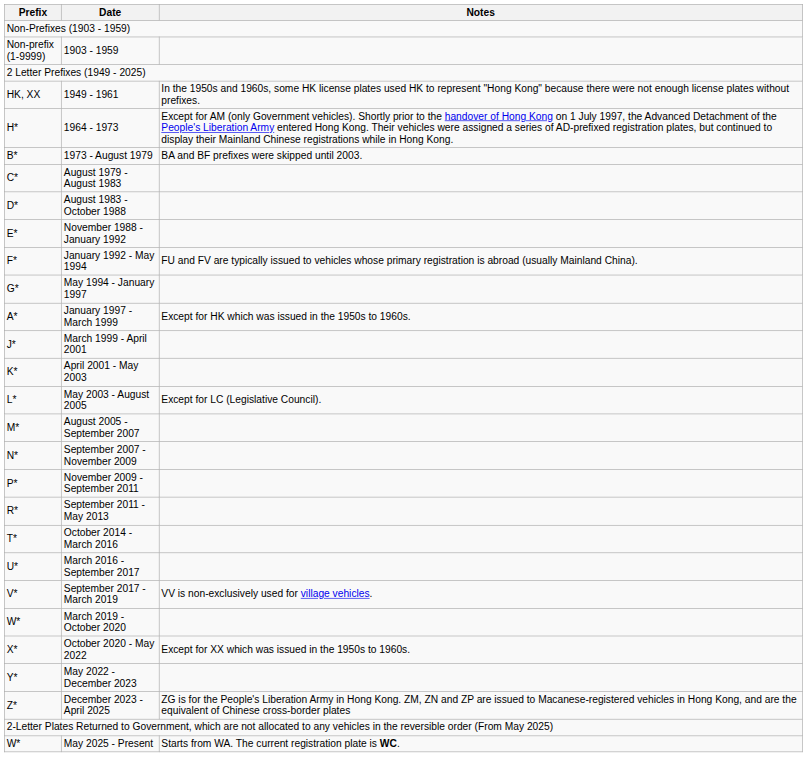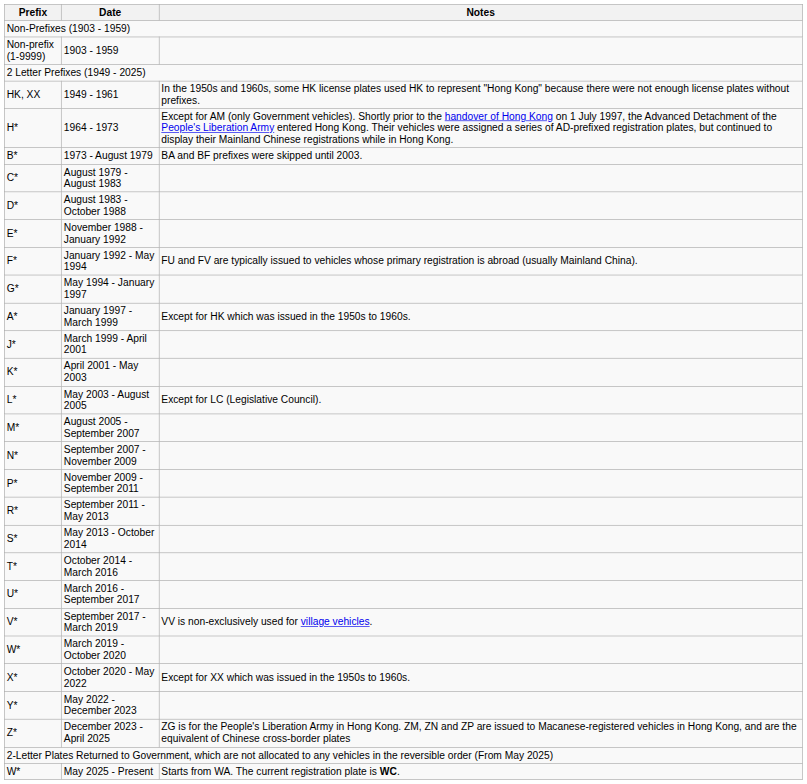 <table class="wikitable">
 <tr>
 <th>Prefix</th>
 <th>Date</th>
 <th>Notes</th>
 </tr>
 <tr>
 <td colspan="3">Non-Prefixes (1903 - 1959)</td>
 </tr>
 <tr>
 <td>Non-prefix (1-9999)</td>
 <td>1903 - 1959</td>
 <td></td>
 </tr>
 <tr>
 <td colspan="3">2 Letter Prefixes (1949 - 2025)</td>
 </tr>
 <tr>
 <td>HK, XX</td>
 <td>1949 - 1961</td>
 <td>In the 1950s and 1960s, some HK license plates used HK to represent "Hong Kong" because there were not enough license plates without prefixes.</td>
 </tr>
 <tr>
 <td>H*</td>
 <td>1964 - 1973</td>
 <td>Except for AM (only Government vehicles). Shortly prior to the <a href='#'>handover of Hong Kong</a> on 1 July 1997, the Advanced Detachment of the <a href='#'>People's Liberation Army</a> entered Hong Kong.  Their vehicles were assigned a series of AD-prefixed registration plates, but continued to display their Mainland Chinese registrations while in Hong Kong.</td>
 </tr>
 <tr>
 <td>B*</td>
 <td>1973 - August 1979</td>
 <td>BA and BF prefixes were skipped until 2003.</td>
 </tr>
 <tr>
 <td>C*</td>
 <td>August 1979 - August 1983</td>
 <td></td>
 </tr>
 <tr>
 <td>D*</td>
 <td>August 1983 - October 1988</td>
 <td></td>
 </tr>
 <tr>
 <td>E*</td>
 <td>November 1988 - January 1992</td>
 <td></td>
 </tr>
 <tr>
 <td>F*</td>
 <td>January 1992 - May 1994</td>
 <td>FU and FV are typically issued to vehicles whose primary registration is abroad (usually Mainland China).</td>
 </tr>
 <tr>
 <td>G*</td>
 <td>May 1994 - January 1997</td>
 <td></td>
 </tr>
 <tr>
 <td>A*</td>
 <td>January 1997 - March 1999</td>
 <td>Except for HK which was issued in the 1950s to 1960s.</td>
 </tr>
 <tr>
 <td>J*</td>
 <td>March 1999 - April 2001</td>
 <td></td>
 </tr>
 <tr>
 <td>K*</td>
 <td>April 2001 - May 2003</td>
 <td></td>
 </tr>
 <tr>
 <td>L*</td>
 <td>May 2003 - August 2005</td>
 <td>Except for LC (Legislative Council).</td>
 </tr>
 <tr>
 <td>M*</td>
 <td>August 2005 - September 2007</td>
 <td></td>
 </tr>
 <tr>
 <td>N*</td>
 <td>September 2007 - November 2009</td>
 <td></td>
 </tr>
 <tr>
 <td>P*</td>
 <td>November 2009 - September 2011</td>
 <td></td>
 </tr>
 <tr>
 <td>R*</td>
 <td>September 2011 - May 2013</td>
 <td></td>
 </tr>
 <tr>
+<td>S*</td>
+<td>May 2013 - October 2014</td>
+<td></td>
+</tr>
+<tr>
 <td>T*</td>
 <td>October 2014 - March 2016</td>
 <td></td>
 </tr>
 <tr>
 <td>U*</td>
 <td>March 2016 - September 2017</td>
 <td></td>
 </tr>
 <tr>
 <td>V*</td>
 <td>September 2017 - March 2019</td>
 <td>VV is non-exclusively used for <a href='#'>village vehicles</a>.</td>
 </tr>
 <tr>
 <td>W*</td>
 <td>March 2019 - October 2020</td>
 <td></td>
 </tr>
 <tr>
 <td>X*</td>
 <td>October 2020 - May 2022</td>
 <td>Except for XX which was issued in the 1950s to 1960s.</td>
 </tr>
 <tr>
 <td>Y*</td>
 <td>May 2022 - December 2023</td>
 <td></td>
 </tr>
 <tr>
 <td>Z*</td>
 <td>December 2023 - April 2025</td>
 <td>ZG is for the People's Liberation Army in Hong Kong. ZM, ZN and ZP are issued to Macanese-registered vehicles in Hong Kong, and are the equivalent of Chinese cross-border plates</td>
 </tr>
 <tr>
 <td colspan="3">2-Letter Plates Returned to Government, which are not allocated to any vehicles in the reversible order (From May 2025)</td>
 </tr>
 <tr>
 <td>W*</td>
 <td>May 2025 - Present</td>
 <td>Starts from WA. The current registration plate is <strong>WC</strong>.</td>
 </tr>
 </table>
